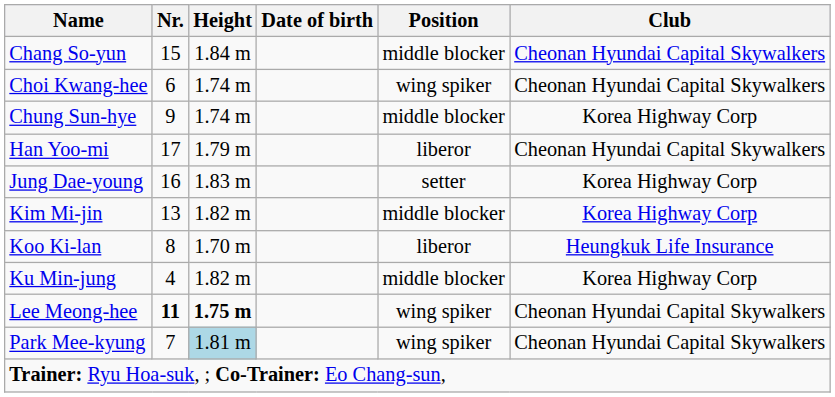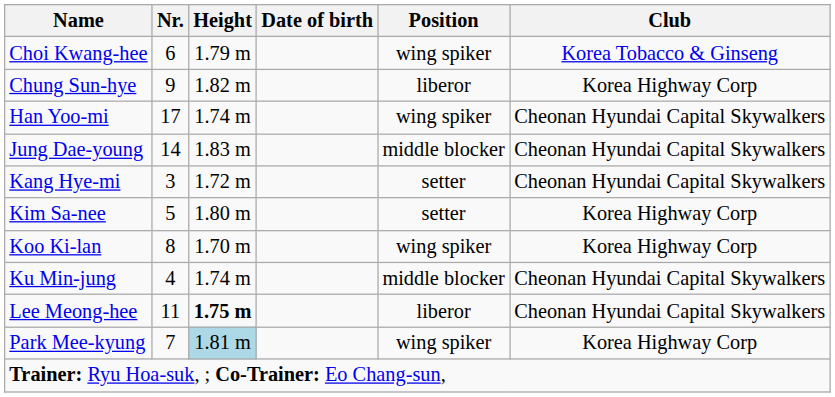 <table class="wikitable sortable" style="margin-bottom:0">
 <tr style="text-align:center; background:lavender;">
 <th>Name</th>
 <th>Nr.</th>
 <th>Height</th>
 <th>Date of birth</th>
 <th>Position</th>
 <th>Club</th>
 </tr>
 <tr style="text-align:center;">
-<td align="left"><a href='#'>Chang So-yun</a></td>
-<td>15</td>
-<td>1.84 m</td>
+<td align="left"><a href='#'>Choi Kwang-hee</a></td>
+<td>6</td>
+<td>1.79 m</td>
 <td></td>
-<td>middle blocker</td>
-<td><a href='#'>Cheonan Hyundai Capital Skywalkers</a></td>
+<td>wing spiker</td>
+<td><a href='#'>Korea Tobacco & Ginseng</a></td>
 </tr>
 <tr style="text-align:center;">
-<td align="left"><a href='#'>Choi Kwang-hee</a></td>
-<td>6</td>
+<td align="left"><a href='#'>Chung Sun-hye</a></td>
+<td>9</td>
+<td>1.82 m</td>
+<td></td>
+<td>liberor</td>
+<td>Korea Highway Corp</td>
+</tr>
+<tr style="text-align:center;">
+<td align="left"><a href='#'>Han Yoo-mi</a></td>
+<td>17</td>
 <td>1.74 m</td>
 <td></td>
 <td>wing spiker</td>
 <td>Cheonan Hyundai Capital Skywalkers</td>
 </tr>
 <tr style="text-align:center;">
-<td align="left"><a href='#'>Chung Sun-hye</a></td>
-<td>9</td>
-<td>1.74 m</td>
+<td align="left"><a href='#'>Jung Dae-young</a></td>
+<td>14</td>
+<td>1.83 m</td>
 <td></td>
 <td>middle blocker</td>
-<td>Korea Highway Corp</td>
-</tr>
-<tr style="text-align:center;">
-<td align="left"><a href='#'>Han Yoo-mi</a></td>
-<td>17</td>
-<td>1.79 m</td>
-<td></td>
-<td>liberor</td>
 <td>Cheonan Hyundai Capital Skywalkers</td>
 </tr>
 <tr style="text-align:center;">
-<td align="left"><a href='#'>Jung Dae-young</a></td>
-<td>16</td>
-<td>1.83 m</td>
+<td align="left"><a href='#'>Kang Hye-mi</a></td>
+<td>3</td>
+<td>1.72 m</td>
+<td></td>
+<td>setter</td>
+<td>Cheonan Hyundai Capital Skywalkers</td>
+</tr>
+<tr style="text-align:center;">
+<td align="left"><a href='#'>Kim Sa-nee</a></td>
+<td>5</td>
+<td>1.80 m</td>
 <td></td>
 <td>setter</td>
 <td>Korea Highway Corp</td>
-</tr>
-<tr style="text-align:center;">
-<td align="left"><a href='#'>Kim Mi-jin</a></td>
-<td>13</td>
-<td>1.82 m</td>
-<td></td>
-<td>middle blocker</td>
-<td><a href='#'>Korea Highway Corp</a></td>
 </tr>
 <tr style="text-align:center;">
 <td align="left"><a href='#'>Koo Ki-lan</a></td>
 <td>8</td>
 <td>1.70 m</td>
 <td></td>
-<td>liberor</td>
-<td><a href='#'>Heungkuk Life Insurance</a></td>
+<td>wing spiker</td>
+<td>Korea Highway Corp</td>
 </tr>
 <tr style="text-align:center;">
 <td align="left"><a href='#'>Ku Min-jung</a></td>
 <td>4</td>
-<td>1.82 m</td>
+<td>1.74 m</td>
 <td></td>
 <td>middle blocker</td>
-<td>Korea Highway Corp</td>
+<td>Cheonan Hyundai Capital Skywalkers</td>
 </tr>
 <tr style="text-align:center;">
 <td align="left"><a href='#'>Lee Meong-hee</a></td>
-<td><strong>11</strong></td>
+<td>11</td>
 <td><strong>1.75 m</strong></td>
 <td></td>
-<td>wing spiker</td>
+<td>liberor</td>
 <td>Cheonan Hyundai Capital Skywalkers</td>
 </tr>
 <tr style="text-align:center;">
 <td align="left"><a href='#'>Park Mee-kyung</a></td>
 <td>7</td>
 <td style="background: lightblue;">1.81 m</td>
 <td></td>
 <td>wing spiker</td>
-<td>Cheonan Hyundai Capital Skywalkers</td>
+<td>Korea Highway Corp</td>
 </tr>
 <tr class="sortbottom">
 <td colspan="6"><strong>Trainer:</strong> <a href='#'>Ryu Hoa-suk</a>, ; <strong>Co-Trainer:</strong> <a href='#'>Eo Chang-sun</a>, </td>
 </tr>
 </table>
